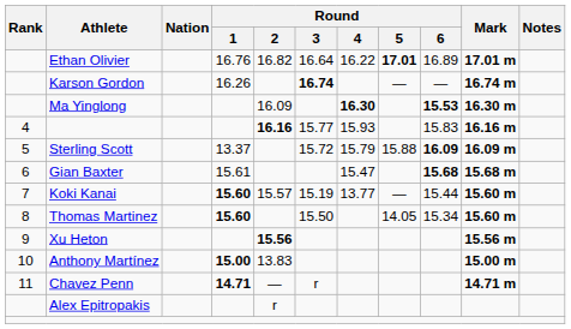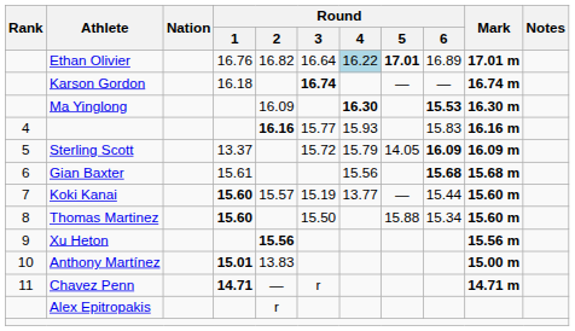 <table class="wikitable sortable" style="text-align:center;">
 <tr>
 <th rowspan=2>Rank</th>
 <th rowspan=2>Athlete</th>
 <th rowspan=2>Nation</th>
 <th colspan=6>Round</th>
 <th rowspan=2>Mark</th>
 <th rowspan=2>Notes</th>
 </tr>
 <tr>
 <th>1</th>
 <th>2</th>
 <th>3</th>
 <th>4</th>
 <th>5</th>
 <th>6</th>
 </tr>
 <tr>
 <td></td>
 <td align=left><a href='#'>Ethan Olivier</a></td>
 <td align=left></td>
 <td>16.76<br> </td>
 <td>16.82<br> </td>
 <td>16.64<br> </td>
-<td>16.22<br> </td>
+<td style="background: lightblue;">16.22<br> </td>
 <td><strong>17.01</strong><br> </td>
 <td>16.89<br> </td>
 <td><strong>17.01 m</strong><br> </td>
 <td></td>
 </tr>
 <tr>
 <td></td>
 <td align=left><a href='#'>Karson Gordon</a></td>
 <td align=left></td>
-<td>16.26<br> </td>
+<td>16.18<br> </td>
 <td></td>
 <td><strong>16.74</strong><br> </td>
 <td></td>
 <td>—</td>
 <td>—</td>
 <td><strong>16.74 m</strong><br> </td>
 <td></td>
 </tr>
 <tr>
 <td></td>
 <td align=left><a href='#'>Ma Yinglong</a></td>
 <td align=left></td>
 <td></td>
 <td>16.09<br> </td>
 <td></td>
 <td><strong>16.30</strong><br> </td>
 <td></td>
 <td><strong>15.53<br> </strong></td>
 <td><strong>16.30 m</strong><br> </td>
 <td></td>
 </tr>
 <tr>
 <td>4</td>
 <td align=left></td>
 <td align=left></td>
 <td></td>
 <td><strong>16.16</strong><br> </td>
 <td>15.77<br> </td>
 <td>15.93<br> </td>
 <td></td>
 <td>15.83<br> </td>
 <td><strong>16.16 m</strong><br> </td>
 <td></td>
 </tr>
 <tr>
 <td>5</td>
 <td align=left><a href='#'>Sterling Scott</a></td>
 <td align=left></td>
 <td>13.37<br> </td>
 <td></td>
 <td>15.72<br> </td>
 <td>15.79<br> </td>
-<td>15.88<br> </td>
+<td>14.05<br> </td>
 <td><strong>16.09</strong><br> </td>
 <td><strong>16.09 m</strong><br> </td>
 <td></td>
 </tr>
 <tr>
 <td>6</td>
 <td align=left><a href='#'>Gian Baxter</a></td>
 <td align=left></td>
 <td>15.61<br> </td>
 <td></td>
 <td></td>
-<td>15.47<br> </td>
+<td>15.56<br> </td>
 <td></td>
 <td><strong>15.68</strong><br> </td>
 <td><strong>15.68 m</strong><br> </td>
 <td></td>
 </tr>
 <tr>
 <td>7</td>
 <td align=left><a href='#'>Koki Kanai</a></td>
 <td align=left></td>
 <td><strong>15.60</strong><br> </td>
 <td>15.57<br> </td>
 <td>15.19<br> </td>
 <td>13.77<br> </td>
 <td>—</td>
 <td>15.44<br> </td>
 <td><strong>15.60 m</strong><br> </td>
 <td></td>
 </tr>
 <tr>
 <td>8</td>
 <td align=left><a href='#'>Thomas Martinez</a></td>
 <td align=left></td>
 <td><strong>15.60</strong><br> </td>
 <td></td>
 <td>15.50<br> </td>
 <td></td>
-<td>14.05<br> </td>
+<td>15.88<br> </td>
 <td>15.34<br> </td>
 <td><strong>15.60 m</strong><br> </td>
 <td></td>
 </tr>
 <tr>
 <td>9</td>
 <td align=left><a href='#'>Xu Heton</a></td>
 <td align=left></td>
 <td></td>
 <td><strong>15.56</strong><br> </td>
 <td></td>
 <td></td>
 <td></td>
 <td></td>
 <td><strong>15.56 m</strong><br> </td>
 <td></td>
 </tr>
 <tr>
 <td>10</td>
 <td align=left><a href='#'>Anthony Martínez</a></td>
 <td align=left></td>
-<td><strong>15.00</strong><br> </td>
+<td><strong>15.01</strong><br> </td>
 <td>13.83<br> </td>
 <td></td>
 <td></td>
 <td></td>
 <td></td>
 <td><strong>15.00 m</strong><br> </td>
 <td></td>
 </tr>
 <tr>
 <td>11</td>
 <td align=left><a href='#'>Chavez Penn</a></td>
 <td align=left></td>
 <td><strong>14.71</strong><br> </td>
 <td>—</td>
 <td>r</td>
 <td></td>
 <td></td>
 <td></td>
 <td><strong>14.71 m</strong><br> </td>
 <td></td>
 </tr>
 <tr>
 <td></td>
 <td align=left><a href='#'>Alex Epitropakis</a></td>
 <td align=left></td>
 <td></td>
 <td>r</td>
 <td></td>
 <td></td>
 <td></td>
 <td></td>
 <td></td>
 <td></td>
 </tr>
 <tr class="sortbottom">
 <td colspan="11"></td>
 </tr>
 </table>
